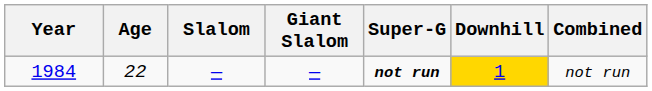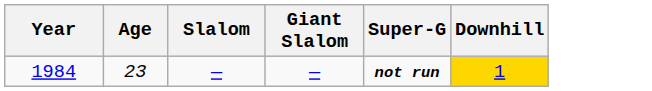 <table class=wikitable style="text-align:center">
 <tr>
 <th>  Year  </th>
 <th> Age </th>
 <th> Slalom </th>
 <th>Giant<br> Slalom </th>
 <th>Super-G</th>
 <th>Downhill</th>
-<th>Combined</th>
 </tr>
 <tr>
 <td><a href='#'>1984</a></td>
-<td><em>22</em></td>
+<td><em>23</em></td>
 <td><a href='#'>—</a></td>
 <td><a href='#'>—</a></td>
 <td rowspan=1><strong><small><em>not run</em></small></strong></td>
 <td style="background:gold;"><a href='#'>1</a></td>
-<td rowspan=1><small><em>not run</em></small></td>
 </tr>
 </table>
